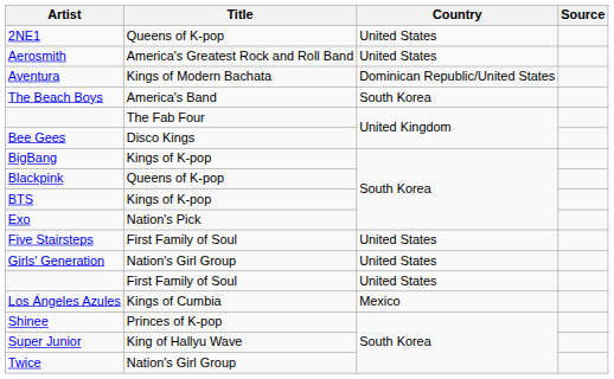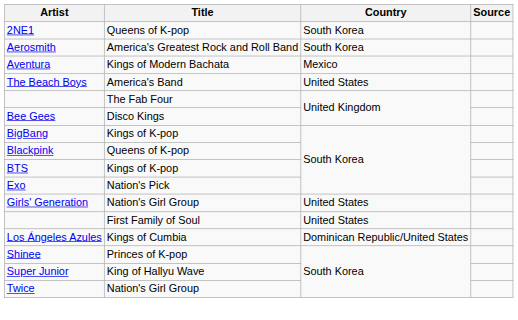 <table class="wikitable sortable">
 <tr>
 <th>Artist</th>
 <th>Title</th>
 <th>Country</th>
 <th class="unsortable">Source</th>
 </tr>
 <tr>
 <td><a href='#'>2NE1</a></td>
 <td>Queens of K-pop</td>
-<td>United States</td>
+<td>South Korea</td>
 <td></td>
 </tr>
 <tr>
 <td><a href='#'>Aerosmith</a></td>
 <td>America's Greatest Rock and Roll Band</td>
-<td>United States</td>
+<td>South Korea</td>
 <td></td>
 </tr>
 <tr>
 <td><a href='#'>Aventura</a></td>
 <td>Kings of Modern Bachata</td>
-<td>Dominican Republic/United States</td>
+<td>Mexico</td>
 <td></td>
 </tr>
 <tr>
 <td><a href='#'>The Beach Boys</a></td>
 <td>America's Band</td>
-<td>South Korea</td>
+<td>United States</td>
 <td></td>
 </tr>
 <tr>
 <td></td>
 <td>The Fab Four</td>
 <td rowspan="2">United Kingdom</td>
 <td></td>
 </tr>
 <tr>
 <td><a href='#'>Bee Gees</a></td>
 <td>Disco Kings</td>
 <td></td>
 </tr>
 <tr>
 <td><a href='#'>BigBang</a></td>
 <td>Kings of K-pop</td>
 <td rowspan="4">South Korea</td>
 <td></td>
 </tr>
 <tr>
 <td><a href='#'>Blackpink</a></td>
 <td>Queens of K-pop</td>
 <td></td>
 </tr>
 <tr>
 <td><a href='#'>BTS</a></td>
 <td>Kings of K-pop</td>
 <td></td>
 </tr>
 <tr>
 <td><a href='#'>Exo</a></td>
 <td>Nation's Pick</td>
 <td></td>
 </tr>
 <tr>
-<td><a href='#'>Five Stairsteps</a></td>
-<td>First Family of Soul</td>
-<td>United States</td>
-<td></td>
-</tr>
-<tr>
 <td><a href='#'>Girls' Generation</a></td>
 <td>Nation's Girl Group</td>
 <td>United States</td>
 <td></td>
 </tr>
 <tr>
 <td></td>
 <td>First Family of Soul</td>
 <td>United States</td>
 <td></td>
 </tr>
 <tr>
 <td><a href='#'>Los Ángeles Azules</a></td>
 <td>Kings of Cumbia</td>
-<td>Mexico</td>
+<td>Dominican Republic/United States</td>
 <td></td>
 </tr>
 <tr>
 <td><a href='#'>Shinee</a></td>
 <td>Princes of K-pop</td>
 <td rowspan="3">South Korea</td>
 <td></td>
 </tr>
 <tr>
 <td><a href='#'>Super Junior</a></td>
 <td>King of Hallyu Wave</td>
 <td></td>
 </tr>
 <tr>
 <td><a href='#'>Twice</a></td>
 <td>Nation's Girl Group</td>
 <td></td>
 </tr>
 </table>
